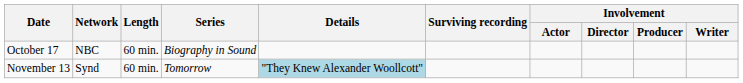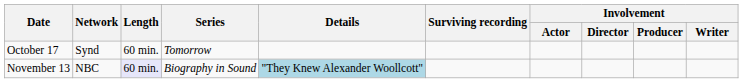 <table class="wikitable">
 <tr>
 <th rowspan="2" style="width:33px;">Date</th>
 <th rowspan="2">Network</th>
 <th rowspan="2">Length</th>
 <th rowspan="2">Series</th>
 <th rowspan="2">Details</th>
 <th rowspan="2">Surviving recording</th>
 <th colspan="4">Involvement</th>
 </tr>
 <tr>
 <th width=65>Actor</th>
 <th width=65>Director</th>
 <th width=65>Producer</th>
 <th width=65>Writer</th>
 </tr>
 <tr style="text-align:center;">
 <td style="text-align:left;">October 17</td>
-<td style="text-align:left;">NBC</td>
+<td style="text-align:left;">Synd</td>
 <td style="text-align:left;">60 min.</td>
-<td style="text-align:left;"><em>Biography in Sound</em></td>
+<td style="text-align:left;"><em>Tomorrow</em></td>
 <td style="text-align:left;"> </td>
 <td></td>
 <td></td>
 <td></td>
 <td></td>
 <td></td>
 </tr>
 <tr style="text-align:center;">
 <td style="text-align:left;">November 13</td>
-<td style="text-align:left;">Synd</td>
-<td style="text-align:left;">60 min.</td>
-<td style="text-align:left;"><em>Tomorrow</em></td>
+<td style="text-align:left;">NBC</td>
+<td style="background: lavender; text-align:left;">60 min.</td>
+<td style="text-align:left;"><em>Biography in Sound</em></td>
 <td style="background: lightblue; text-align:left;">"They Knew Alexander Woollcott" </td>
 <td></td>
 <td></td>
 <td></td>
 <td></td>
 <td></td>
 </tr>
 </table>
